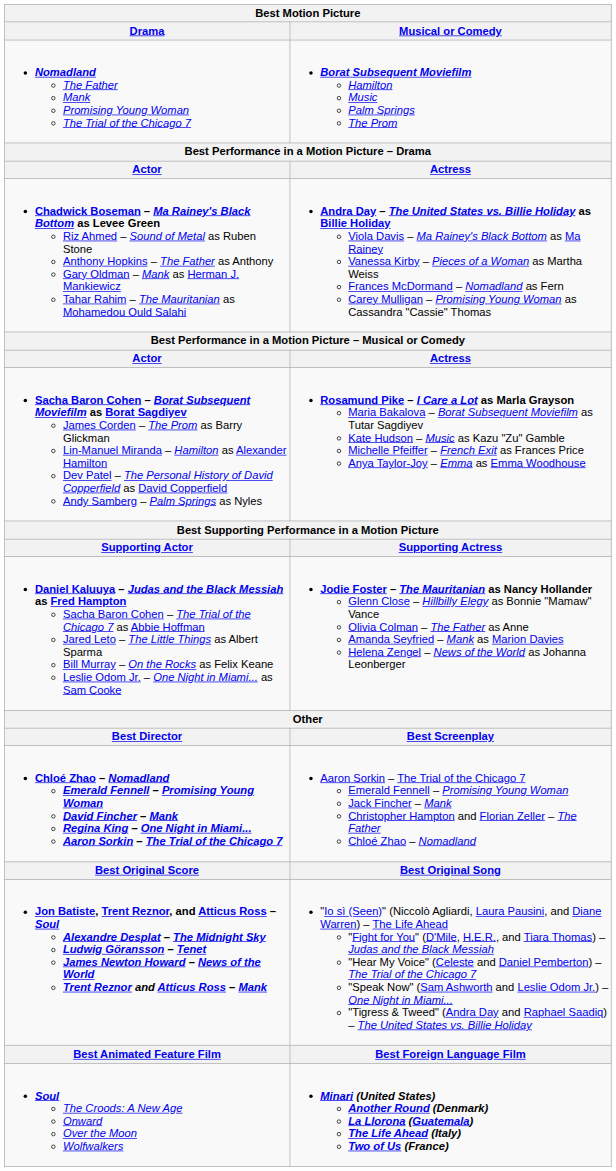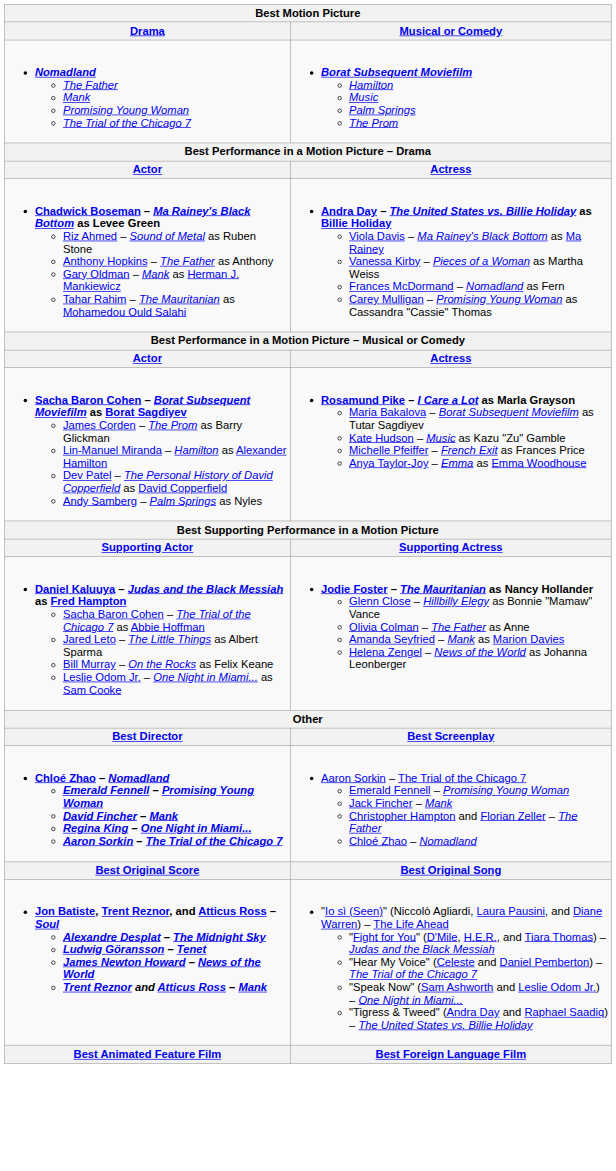 <table class=wikitable style="width=100%">
 <tr>
 <th colspan=2>Best Motion Picture</th>
 </tr>
 <tr>
 <th style="width=50%"><a href='#'>Drama</a></th>
 <th style="width=50%"><a href='#'>Musical or Comedy</a></th>
 </tr>
 <tr>
 <td valign="top"><br><ul><li><strong><em><a href='#'>Nomadland</a></em></strong><ul><li><em><a href='#'>The Father</a></em></li><li><em><a href='#'>Mank</a></em></li><li><em><a href='#'>Promising Young Woman</a></em></li><li><em><a href='#'>The Trial of the Chicago 7</a></em></li></ul></li></ul></td>
 <td valign="top"><br><ul><li><strong><em><a href='#'>Borat Subsequent Moviefilm</a></em></strong><ul><li><em><a href='#'>Hamilton</a></em></li><li><em><a href='#'>Music</a></em></li><li><em><a href='#'>Palm Springs</a></em></li><li><em><a href='#'>The Prom</a></em></li></ul></li></ul></td>
 </tr>
 <tr>
 <th colspan=2>Best Performance in a Motion Picture – Drama</th>
 </tr>
 <tr>
 <th><a href='#'>Actor</a></th>
 <th><a href='#'>Actress</a></th>
 </tr>
 <tr>
 <td valign="top"><br><ul><li><strong><a href='#'>Chadwick Boseman</a>  – <em><a href='#'>Ma Rainey's Black Bottom</a></em> as Levee Green</strong><ul><li><a href='#'>Riz Ahmed</a> – <em><a href='#'>Sound of Metal</a></em> as Ruben Stone</li><li><a href='#'>Anthony Hopkins</a> – <em><a href='#'>The Father</a></em> as Anthony</li><li><a href='#'>Gary Oldman</a> – <em><a href='#'>Mank</a></em> as <a href='#'>Herman J. Mankiewicz</a></li><li><a href='#'>Tahar Rahim</a> – <em><a href='#'>The Mauritanian</a></em> as <a href='#'>Mohamedou Ould Salahi</a></li></ul></li></ul></td>
 <td valign="top"><br><ul><li><strong><a href='#'>Andra Day</a> – <em><a href='#'>The United States vs. Billie Holiday</a></em> as <a href='#'>Billie Holiday</a></strong><ul><li><a href='#'>Viola Davis</a> – <em><a href='#'>Ma Rainey's Black Bottom</a></em> as <a href='#'>Ma Rainey</a></li><li><a href='#'>Vanessa Kirby</a> – <em><a href='#'>Pieces of a Woman</a></em> as Martha Weiss</li><li><a href='#'>Frances McDormand</a> – <em><a href='#'>Nomadland</a></em> as Fern</li><li><a href='#'>Carey Mulligan</a> – <em><a href='#'>Promising Young Woman</a></em> as Cassandra "Cassie" Thomas</li></ul></li></ul></td>
 </tr>
 <tr>
 <th colspan=2>Best Performance in a Motion Picture – Musical or Comedy</th>
 </tr>
 <tr>
 <th><a href='#'>Actor</a></th>
 <th><a href='#'>Actress</a></th>
 </tr>
 <tr>
 <td valign="top"><br><ul><li><strong><a href='#'>Sacha Baron Cohen</a> – <em><a href='#'>Borat Subsequent Moviefilm</a></em> as <a href='#'>Borat Sagdiyev</a></strong><ul><li><a href='#'>James Corden</a> – <em><a href='#'>The Prom</a></em> as Barry Glickman</li><li><a href='#'>Lin-Manuel Miranda</a> – <em><a href='#'>Hamilton</a></em> as <a href='#'>Alexander Hamilton</a></li><li><a href='#'>Dev Patel</a> – <em><a href='#'>The Personal History of David Copperfield</a></em> as <a href='#'>David Copperfield</a></li><li><a href='#'>Andy Samberg</a> – <em><a href='#'>Palm Springs</a></em> as Nyles</li></ul></li></ul></td>
 <td valign="top"><br><ul><li><strong><a href='#'>Rosamund Pike</a> – <em><a href='#'>I Care a Lot</a></em> as Marla Grayson</strong><ul><li><a href='#'>Maria Bakalova</a> – <em><a href='#'>Borat Subsequent Moviefilm</a></em> as Tutar Sagdiyev</li><li><a href='#'>Kate Hudson</a> – <em><a href='#'>Music</a></em> as Kazu "Zu" Gamble</li><li><a href='#'>Michelle Pfeiffer</a> – <em><a href='#'>French Exit</a></em> as Frances Price</li><li><a href='#'>Anya Taylor-Joy</a> – <em><a href='#'>Emma</a></em> as <a href='#'>Emma Woodhouse</a></li></ul></li></ul></td>
 </tr>
 <tr>
 <th colspan=2>Best Supporting Performance in a Motion Picture</th>
 </tr>
 <tr>
 <th><a href='#'>Supporting Actor</a></th>
 <th><a href='#'>Supporting Actress</a></th>
 </tr>
 <tr>
 <td valign="top"><br><ul><li><strong><a href='#'>Daniel Kaluuya</a> – <em><a href='#'>Judas and the Black Messiah</a></em> as <a href='#'>Fred Hampton</a></strong><ul><li><a href='#'>Sacha Baron Cohen</a> – <em><a href='#'>The Trial of the Chicago 7</a></em> as <a href='#'>Abbie Hoffman</a></li><li><a href='#'>Jared Leto</a> – <em><a href='#'>The Little Things</a></em> as Albert Sparma</li><li><a href='#'>Bill Murray</a> – <em><a href='#'>On the Rocks</a></em> as Felix Keane</li><li><a href='#'>Leslie Odom Jr.</a> – <em><a href='#'>One Night in Miami...</a></em> as <a href='#'>Sam Cooke</a></li></ul></li></ul></td>
 <td valign="top"><br><ul><li><strong><a href='#'>Jodie Foster</a> – <em><a href='#'>The Mauritanian</a></em> as Nancy Hollander</strong><ul><li><a href='#'>Glenn Close</a> – <em><a href='#'>Hillbilly Elegy</a></em> as Bonnie "Mamaw" Vance</li><li><a href='#'>Olivia Colman</a> – <em><a href='#'>The Father</a></em> as Anne</li><li><a href='#'>Amanda Seyfried</a> – <em><a href='#'>Mank</a></em> as <a href='#'>Marion Davies</a></li><li><a href='#'>Helena Zengel</a> – <em><a href='#'>News of the World</a></em> as Johanna Leonberger</li></ul></li></ul></td>
 </tr>
 <tr>
 <th colspan=2>Other</th>
 </tr>
 <tr>
 <th><a href='#'>Best Director</a></th>
 <th><a href='#'>Best Screenplay</a></th>
 </tr>
 <tr>
 <td valign="top"><br><ul><li><strong><a href='#'>Chloé Zhao</a> – <em><a href='#'>Nomadland</a><strong><em><ul><li><a href='#'>Emerald Fennell</a> – </em><a href='#'>Promising Young Woman</a><em></li><li><a href='#'>David Fincher</a> – </em><a href='#'>Mank</a><em></li><li><a href='#'>Regina King</a> – </em><a href='#'>One Night in Miami...</a><em></li><li><a href='#'>Aaron Sorkin</a> – </em><a href='#'>The Trial of the Chicago 7</a><em></li></ul></li></ul></td>
 <td valign="top"><br><ul><li></strong><a href='#'>Aaron Sorkin</a> – </em><a href='#'>The Trial of the Chicago 7</a></em></strong><ul><li><a href='#'>Emerald Fennell</a> – <em><a href='#'>Promising Young Woman</a></em></li><li><a href='#'>Jack Fincher</a>  – <em><a href='#'>Mank</a></em></li><li><a href='#'>Christopher Hampton</a> and <a href='#'>Florian Zeller</a> – <em><a href='#'>The Father</a></em></li><li><a href='#'>Chloé Zhao</a> – <em><a href='#'>Nomadland</a></em></li></ul></li></ul></td>
 </tr>
 <tr>
 <th><a href='#'>Best Original Score</a></th>
 <th><a href='#'>Best Original Song</a></th>
 </tr>
 <tr>
 <td valign="top"><br><ul><li><strong><a href='#'>Jon Batiste</a>, <a href='#'>Trent Reznor</a>, and <a href='#'>Atticus Ross</a> – <em><a href='#'>Soul</a><strong><em><ul><li><a href='#'>Alexandre Desplat</a> – </em><a href='#'>The Midnight Sky</a><em></li><li><a href='#'>Ludwig Göransson</a> – </em><a href='#'>Tenet</a><em></li><li><a href='#'>James Newton Howard</a> – </em><a href='#'>News of the World</a><em></li><li><a href='#'>Trent Reznor</a> and <a href='#'>Atticus Ross</a> – </em><a href='#'>Mank</a><em></li></ul></li></ul></td>
 <td valign="top"><br><ul><li></strong>"<a href='#'>Io sì (Seen)</a>" (Niccolò Agliardi, <a href='#'>Laura Pausini</a>, and <a href='#'>Diane Warren</a>) – </em><a href='#'>The Life Ahead</a></em></strong><ul><li>"<a href='#'>Fight for You</a>" (<a href='#'>D'Mile</a>, <a href='#'>H.E.R.</a>, and <a href='#'>Tiara Thomas</a>) – <em><a href='#'>Judas and the Black Messiah</a></em></li><li>"Hear My Voice" (<a href='#'>Celeste</a> and <a href='#'>Daniel Pemberton</a>) – <em><a href='#'>The Trial of the Chicago 7</a></em></li><li>"Speak Now" (<a href='#'>Sam Ashworth</a> and <a href='#'>Leslie Odom Jr.</a>) – <em><a href='#'>One Night in Miami...</a></em></li><li>"Tigress & Tweed" (<a href='#'>Andra Day</a> and <a href='#'>Raphael Saadiq</a>) – <em><a href='#'>The United States vs. Billie Holiday</a></em></li></ul></li></ul></td>
 </tr>
 <tr>
 <th><a href='#'>Best Animated Feature Film</a></th>
 <th><a href='#'>Best Foreign Language Film</a></th>
 </tr>
-<tr>
-<td valign="top"><br><ul><li><strong><em><a href='#'>Soul</a></em></strong><ul><li><em><a href='#'>The Croods: A New Age</a></em></li><li><em><a href='#'>Onward</a></em></li><li><em><a href='#'>Over the Moon</a></em></li><li><em><a href='#'>Wolfwalkers</a></em></li></ul></li></ul></td>
-<td valign="top"><br><ul><li><strong><em><a href='#'>Minari</a><em> (United States)<strong><ul><li></em><a href='#'>Another Round</a><em> (Denmark)</li><li></em><a href='#'>La Llorona</a><em> (<a href='#'>Guatemala</a>)</li><li></em><a href='#'>The Life Ahead</a><em> (Italy)</li><li></em><a href='#'>Two of Us</a><em> (France)</li></ul></li></ul></td>
-</tr>
 </table>
